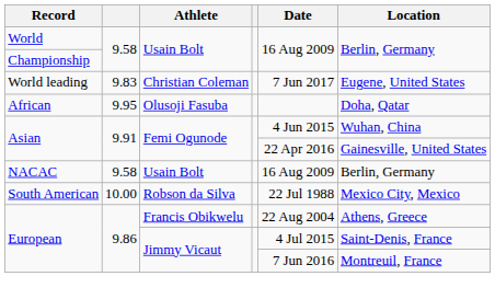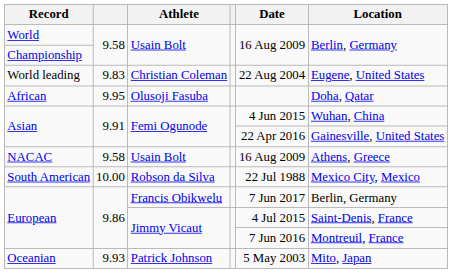 <table class="wikitable">
 <tr>
 <th>Record</th>
 <th></th>
 <th>Athlete</th>
 <th></th>
 <th>Date</th>
 <th>Location</th>
 </tr>
 <tr>
 <td><a href='#'>World</a></td>
 <td rowspan=2 align=right>9.58</td>
 <td rowspan=2><a href='#'>Usain Bolt</a></td>
 <td rowspan=2></td>
 <td rowspan=2 align=right>16 Aug 2009</td>
 <td rowspan=2><a href='#'>Berlin</a>, <a href='#'>Germany</a></td>
 </tr>
 <tr>
 <td><a href='#'>Championship</a></td>
 </tr>
 <tr>
 <td>World leading</td>
 <td align=right>9.83</td>
 <td><a href='#'>Christian Coleman</a></td>
 <td></td>
-<td align=right>7 Jun 2017</td>
+<td align=right>22 Aug 2004</td>
 <td><a href='#'>Eugene</a>, <a href='#'>United States</a></td>
 </tr>
 <tr>
 <td><a href='#'>African</a></td>
 <td align=right>9.95</td>
 <td><a href='#'>Olusoji Fasuba</a></td>
 <td></td>
 <td align=right></td>
 <td><a href='#'>Doha</a>, <a href='#'>Qatar</a></td>
 </tr>
 <tr>
 <td rowspan=2><a href='#'>Asian</a></td>
 <td rowspan=2 align=right>9.91</td>
 <td rowspan=2><a href='#'>Femi Ogunode</a></td>
 <td rowspan=2></td>
 <td align=right>4 Jun 2015</td>
 <td><a href='#'>Wuhan</a>, <a href='#'>China</a></td>
 </tr>
 <tr>
 <td align=right>22 Apr 2016</td>
 <td><a href='#'>Gainesville</a>, <a href='#'>United States</a></td>
 </tr>
 <tr>
 <td><a href='#'>NACAC</a></td>
 <td align=right>9.58</td>
 <td><a href='#'>Usain Bolt</a></td>
 <td></td>
 <td align=right>16 Aug 2009</td>
-<td>Berlin, Germany</td>
+<td><a href='#'>Athens</a>, <a href='#'>Greece</a></td>
 </tr>
 <tr>
 <td><a href='#'>South American</a></td>
 <td align=right>10.00</td>
 <td><a href='#'>Robson da Silva</a></td>
 <td></td>
 <td align=right>22 Jul 1988</td>
 <td><a href='#'>Mexico City</a>, <a href='#'>Mexico</a></td>
 </tr>
 <tr>
 <td rowspan=3><a href='#'>European</a></td>
 <td rowspan=3 align=right>9.86</td>
 <td><a href='#'>Francis Obikwelu</a></td>
 <td></td>
-<td align=right>22 Aug 2004</td>
-<td><a href='#'>Athens</a>, <a href='#'>Greece</a></td>
+<td align=right>7 Jun 2017</td>
+<td>Berlin, Germany</td>
 </tr>
 <tr>
 <td rowspan=2><a href='#'>Jimmy Vicaut</a></td>
 <td rowspan=2></td>
 <td align=right>4 Jul 2015</td>
 <td><a href='#'>Saint-Denis</a>, <a href='#'>France</a></td>
 </tr>
 <tr>
 <td align=right>7 Jun 2016</td>
 <td><a href='#'>Montreuil</a>, <a href='#'>France</a></td>
 </tr>
+<tr>
+<td><a href='#'>Oceanian</a></td>
+<td align=right>9.93</td>
+<td><a href='#'>Patrick Johnson</a></td>
+<td></td>
+<td align=right>5 May 2003</td>
+<td><a href='#'>Mito</a>, <a href='#'>Japan</a></td>
+</tr>
 </table>
